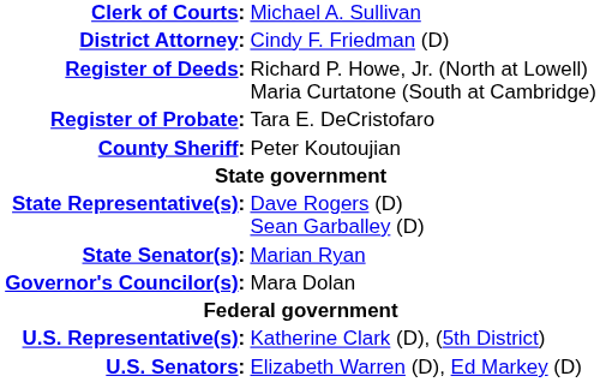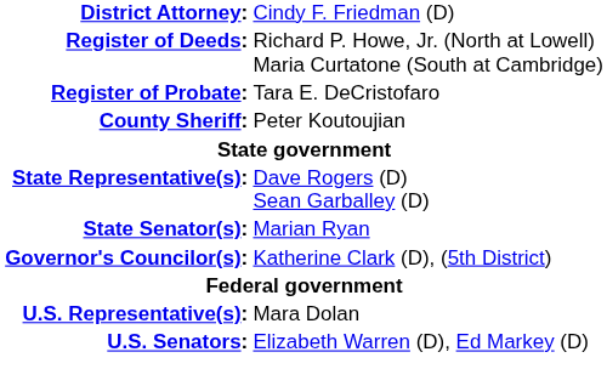 <table class="toccolours">
 <tr>
-</tr>
-<tr valign=top>
-<th align=right><a href='#'>Clerk of Courts</a>:</th>
-<td><a href='#'>Michael A. Sullivan</a></td>
 </tr>
 <tr valign=top>
 <th align=right><a href='#'>District Attorney</a>:</th>
 <td><a href='#'>Cindy F. Friedman</a> (D)</td>
 </tr>
 <tr valign=top>
 <th align=right><a href='#'>Register of Deeds</a>:</th>
 <td>Richard P. Howe, Jr. (North at Lowell)<br> Maria Curtatone (South at Cambridge)</td>
 </tr>
 <tr valign=top>
 <th align=right><a href='#'>Register of Probate</a>:</th>
 <td>Tara E. DeCristofaro</td>
 </tr>
 <tr valign=top>
 <th align=right><a href='#'>County Sheriff</a>:</th>
 <td>Peter Koutoujian</td>
 </tr>
 <tr>
 <th colspan=2>State government</th>
 </tr>
 <tr valign=top>
 <th align=right><a href='#'>State Representative(s)</a>:</th>
 <td><a href='#'>Dave Rogers</a> (D) <br> <a href='#'>Sean Garballey</a> (D)</td>
 </tr>
 <tr valign=top>
 <th align=right><a href='#'>State Senator(s)</a>:</th>
 <td><a href='#'>Marian Ryan</a></td>
 </tr>
 <tr valign=top>
 <th align=right><a href='#'>Governor's Councilor(s)</a>:</th>
-<td>Mara Dolan</td>
+<td><a href='#'>Katherine Clark</a> (D), (<a href='#'>5th District</a>)</td>
 </tr>
 <tr>
 <th colspan=2>Federal government</th>
 </tr>
 <tr valign=top>
 <th align=right><a href='#'>U.S. Representative(s)</a>:</th>
-<td><a href='#'>Katherine Clark</a> (D), (<a href='#'>5th District</a>)</td>
+<td>Mara Dolan</td>
 </tr>
 <tr valign=top>
 <th align=right><a href='#'>U.S. Senators</a>:</th>
 <td><a href='#'>Elizabeth Warren</a> (D), <a href='#'>Ed Markey</a> (D)</td>
 </tr>
 </table>
